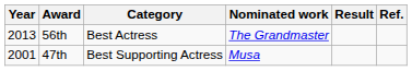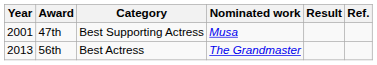 <table class="wikitable">
 <tr>
 <th>Year</th>
 <th>Award</th>
 <th>Category</th>
 <th>Nominated work</th>
 <th>Result</th>
 <th>Ref.</th>
 </tr>
 <tr>
+<td>2001</td>
+<td>47th</td>
+<td>Best Supporting Actress</td>
+<td><em><a href='#'>Musa</a></em></td>
+<td></td>
+<td></td>
+</tr>
+<tr>
 <td>2013</td>
 <td>56th</td>
 <td>Best Actress</td>
 <td><em><a href='#'>The Grandmaster</a></em></td>
 <td></td>
 <td></td>
 </tr>
-<tr>
-<td>2001</td>
-<td>47th</td>
-<td>Best Supporting Actress</td>
-<td><em><a href='#'>Musa</a></em></td>
-<td></td>
-<td></td>
-</tr>
 </table>
